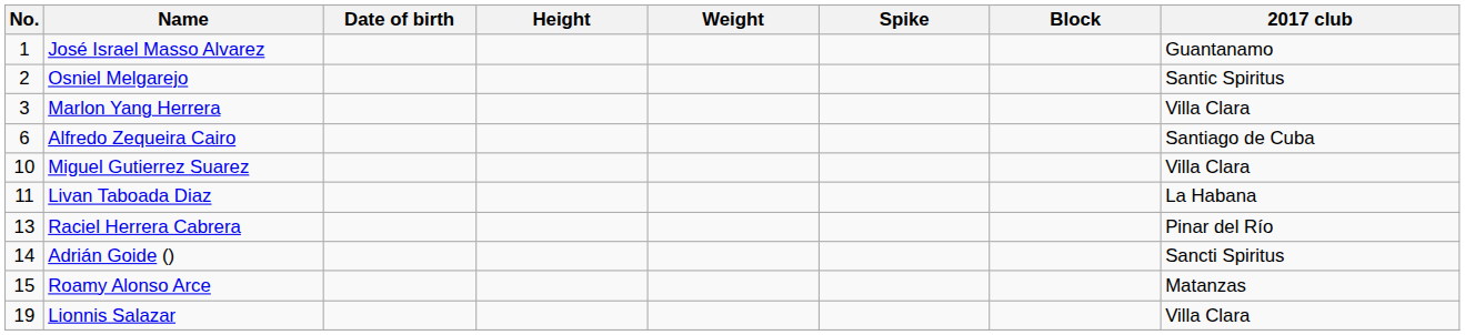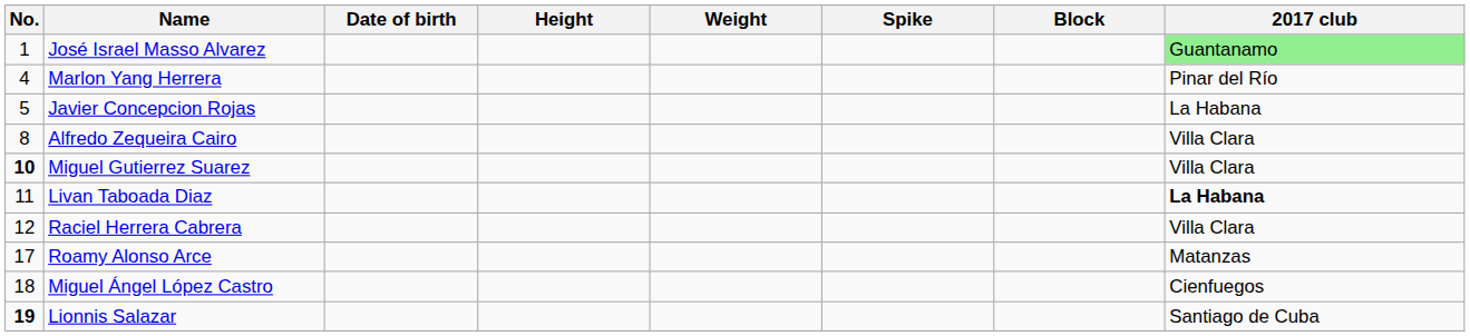 <table class="wikitable sortable" style="font-size:100%; text-align:center;">
 <tr>
 <th>No.</th>
 <th style="width:15em">Name</th>
 <th style="width:8em">Date of birth</th>
 <th style="width:9em">Height</th>
 <th style="width:9em">Weight</th>
 <th style="width:9em">Spike</th>
 <th style="width:9em">Block</th>
 <th style="width:16em">2017 club</th>
 </tr>
 <tr>
 <td>1</td>
 <td align=left><a href='#'>José Israel Masso Alvarez</a></td>
 <td align=right></td>
 <td></td>
 <td></td>
 <td></td>
 <td></td>
-<td align=left> Guantanamo</td>
+<td align=left style="background: lightgreen;"> Guantanamo</td>
 </tr>
 <tr>
-<td>2</td>
-<td align=left><a href='#'>Osniel Melgarejo</a></td>
+<td>4</td>
+<td align=left><a href='#'>Marlon Yang Herrera</a></td>
 <td align=right></td>
 <td></td>
 <td></td>
 <td></td>
 <td></td>
-<td align=left> Santic Spiritus</td>
+<td align=left> Pinar del Río</td>
 </tr>
 <tr>
-<td>3</td>
-<td align=left><a href='#'>Marlon Yang Herrera</a></td>
+<td>5</td>
+<td align=left><a href='#'>Javier Concepcion Rojas</a></td>
+<td align=right></td>
+<td></td>
+<td></td>
+<td></td>
+<td></td>
+<td align=left> La Habana</td>
+</tr>
+<tr>
+<td>8</td>
+<td align=left><a href='#'>Alfredo Zequeira Cairo</a></td>
 <td align=right></td>
 <td></td>
 <td></td>
 <td></td>
 <td></td>
 <td align=left> Villa Clara</td>
 </tr>
 <tr>
-<td>6</td>
-<td align=left><a href='#'>Alfredo Zequeira Cairo</a></td>
-<td align=right></td>
-<td></td>
-<td></td>
-<td></td>
-<td></td>
-<td align=left> Santiago de Cuba</td>
-</tr>
-<tr>
-<td>10</td>
+<td><strong>10</strong></td>
 <td align=left><a href='#'>Miguel Gutierrez Suarez</a></td>
 <td align=right></td>
 <td></td>
 <td></td>
 <td></td>
 <td></td>
 <td align=left> Villa Clara</td>
 </tr>
 <tr>
 <td>11</td>
 <td align=left><a href='#'>Livan Taboada Diaz</a></td>
 <td align=right></td>
 <td></td>
 <td></td>
 <td></td>
 <td></td>
-<td align=left> La Habana</td>
+<td align=left><strong> La Habana</strong></td>
 </tr>
 <tr>
-<td>13</td>
+<td>12</td>
 <td align=left><a href='#'>Raciel Herrera Cabrera</a></td>
 <td align=right></td>
 <td></td>
 <td></td>
 <td></td>
 <td></td>
-<td align=left> Pinar del Río</td>
+<td align=left> Villa Clara</td>
 </tr>
 <tr>
-<td>14</td>
-<td align=left><a href='#'>Adrián Goide</a> ()</td>
-<td align=right></td>
-<td></td>
-<td></td>
-<td></td>
-<td></td>
-<td align=left> Sancti Spiritus</td>
-</tr>
-<tr>
-<td>15</td>
+<td>17</td>
 <td align=left><a href='#'>Roamy Alonso Arce</a></td>
 <td align=right></td>
 <td></td>
 <td></td>
 <td></td>
 <td></td>
 <td align=left> Matanzas</td>
 </tr>
 <tr>
-<td>19</td>
+<td>18</td>
+<td align=left><a href='#'>Miguel Ángel López Castro</a></td>
+<td align=right></td>
+<td></td>
+<td></td>
+<td></td>
+<td></td>
+<td align=left> Cienfuegos</td>
+</tr>
+<tr>
+<td><strong>19</strong></td>
 <td align=left><a href='#'>Lionnis Salazar</a></td>
 <td align=right></td>
 <td></td>
 <td></td>
 <td></td>
 <td></td>
-<td align=left> Villa Clara</td>
+<td align=left> Santiago de Cuba</td>
 </tr>
 <tr>
 </tr>
 </table>
